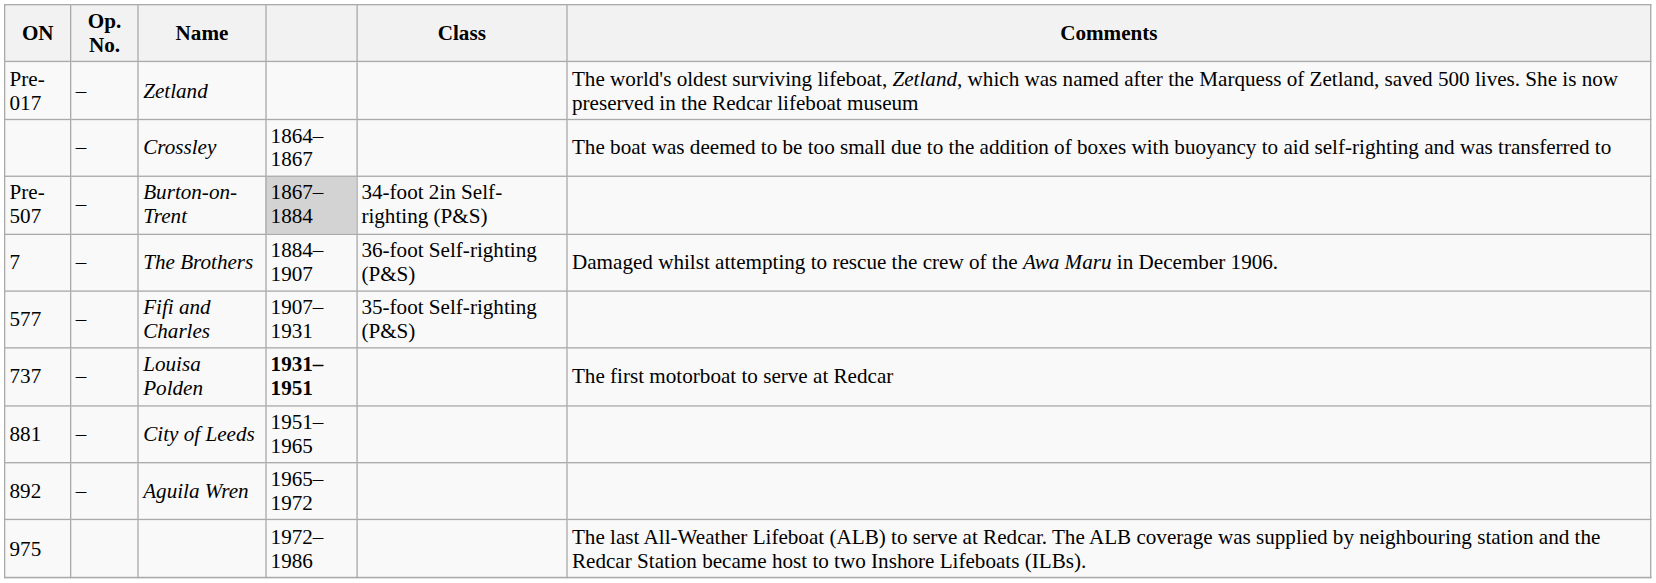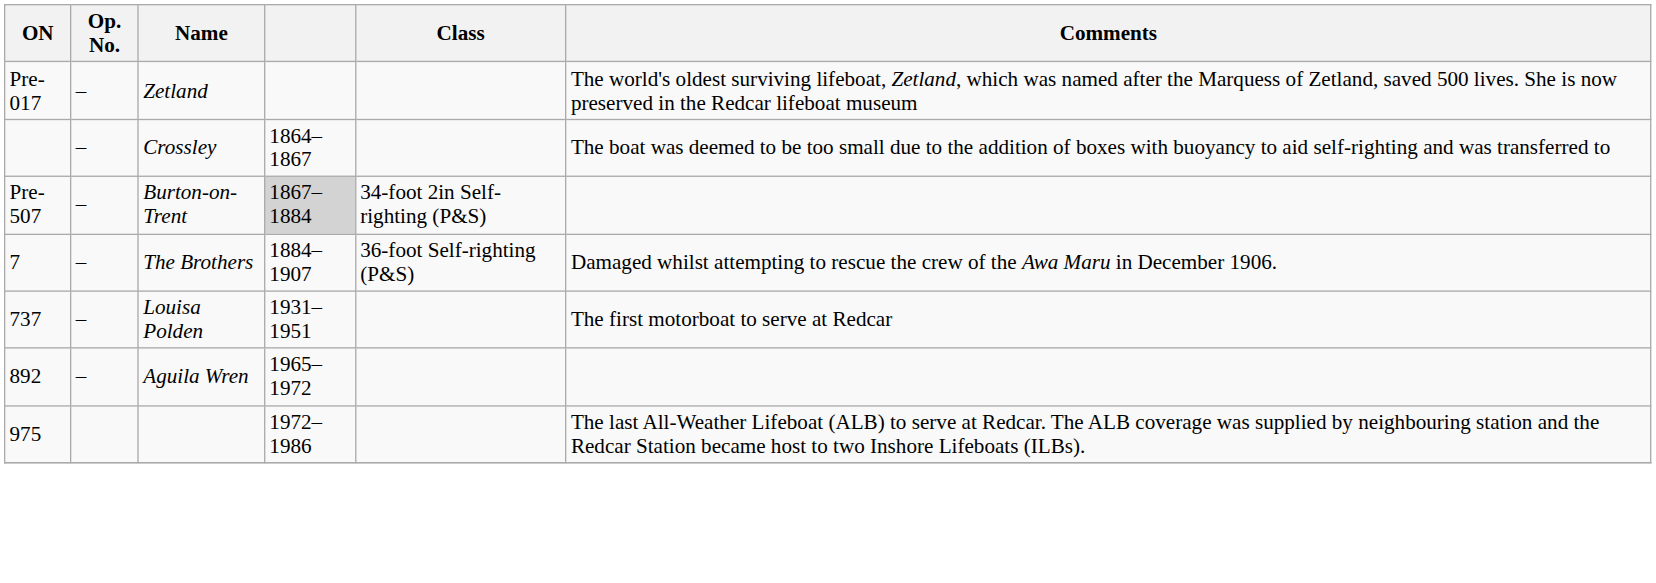 <table class="wikitable">
 <tr>
 <th>ON</th>
 <th>Op. No.</th>
 <th>Name</th>
 <th></th>
 <th>Class</th>
 <th>Comments</th>
 </tr>
 <tr>
 <td>Pre-017</td>
 <td>–</td>
 <td><em>Zetland</em></td>
 <td></td>
 <td></td>
 <td>The world's oldest surviving lifeboat, <em>Zetland</em>, which was named after the Marquess of Zetland, saved 500 lives. She is now preserved in the Redcar lifeboat museum</td>
 </tr>
 <tr>
 <td></td>
 <td>–</td>
 <td><em>Crossley</em></td>
 <td>1864–1867</td>
 <td></td>
 <td>The boat was deemed to be too small due to the addition of boxes with buoyancy to aid self-righting and was transferred to </td>
 </tr>
 <tr>
 <td>Pre-507</td>
 <td>–</td>
 <td><em>Burton-on-Trent</em></td>
 <td style="background: lightgrey;">1867–1884</td>
 <td>34-foot 2in Self-righting (P&S)</td>
 <td></td>
 </tr>
 <tr>
 <td>7</td>
 <td>–</td>
 <td><em>The Brothers</em></td>
 <td>1884–1907</td>
 <td>36-foot Self-righting (P&S)</td>
 <td>Damaged whilst attempting to rescue the crew of the <em>Awa Maru</em> in December 1906.</td>
 </tr>
 <tr>
-<td>577</td>
-<td>–</td>
-<td><em>Fifi and Charles</em></td>
-<td>1907–1931</td>
-<td>35-foot Self-righting (P&S)</td>
-<td></td>
-</tr>
-<tr>
 <td>737</td>
 <td>–</td>
 <td><em>Louisa Polden</em></td>
-<td><strong>1931–1951</strong></td>
+<td>1931–1951</td>
 <td></td>
 <td>The first motorboat to serve at Redcar</td>
-</tr>
-<tr>
-<td>881</td>
-<td>–</td>
-<td><em>City of Leeds</em></td>
-<td>1951–1965</td>
-<td></td>
-<td></td>
 </tr>
 <tr>
 <td>892</td>
 <td>–</td>
 <td><em>Aguila Wren</em></td>
 <td>1965–1972</td>
 <td></td>
 <td></td>
 </tr>
 <tr>
 <td>975</td>
 <td></td>
 <td></td>
 <td>1972–1986</td>
 <td></td>
 <td>The last All-Weather Lifeboat (ALB) to serve at Redcar. The ALB coverage was supplied by neighbouring  station and the Redcar Station became host to two Inshore Lifeboats (ILBs).</td>
 </tr>
 <tr>
 </tr>
 </table>
